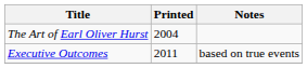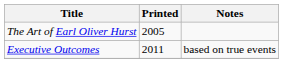 <table class="wikitable">
 <tr>
 <th>Title</th>
 <th>Printed</th>
 <th>Notes</th>
 </tr>
 <tr>
 <td><em>The Art of <a href='#'>Earl Oliver Hurst</a></em></td>
-<td>2004</td>
+<td>2005</td>
 <td></td>
 </tr>
 <tr>
 <td><em><a href='#'>Executive Outcomes</a></em></td>
 <td>2011</td>
 <td>based on true events</td>
 </tr>
 <tr>
 </tr>
 </table>
